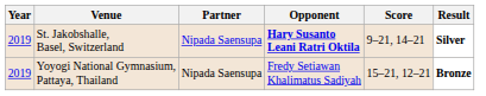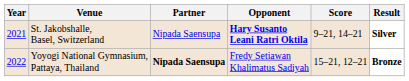 <table class="sortable wikitable" style="font-size: 90%;">
 <tr>
 <th>Year</th>
 <th>Venue</th>
 <th>Partner</th>
 <th>Opponent</th>
 <th>Score</th>
 <th>Result</th>
 </tr>
 <tr style="background:#F3E6D7">
-<td align="center"><a href='#'>2019</a></td>
+<td align="center"><a href='#'>2021</a></td>
 <td align="left">St. Jakobshalle,<br>Basel, Switzerland</td>
 <td align="left"> <a href='#'>Nipada Saensupa</a></td>
 <td align="left"><strong> <a href='#'>Hary Susanto</a><br> <a href='#'>Leani Ratri Oktila</a></strong></td>
 <td align="left">9–21, 14–21</td>
 <td style="text-align:left; background:white"> <strong>Silver</strong></td>
 </tr>
 <tr style="background:#F3E6D7">
-<td align="center"><a href='#'>2019</a></td>
+<td align="center"><a href='#'>2022</a></td>
 <td align="left">Yoyogi National Gymnasium,<br>Pattaya, Thailand</td>
-<td align="left"> Nipada Saensupa</td>
+<td align="left"><strong> Nipada Saensupa</strong></td>
 <td align="left"> <a href='#'>Fredy Setiawan</a><br> <a href='#'>Khalimatus Sadiyah</a></td>
 <td align="left">15–21, 12–21</td>
 <td style="text-align:left; background:white"> <strong>Bronze</strong></td>
 </tr>
 </table>
